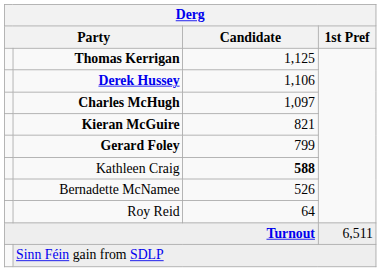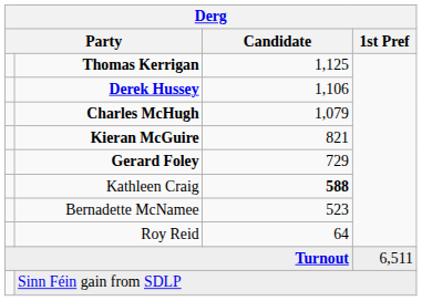 <table class="wikitable">
 <tr>
 <th colspan="4" align="center"><a href='#'>Derg</a></th>
 </tr>
 <tr>
 <th colspan="2" align="center" width=200>Party</th>
 <th width=150>Candidate</th>
 <th width=60>1st Pref</th>
 </tr>
 <tr>
 <td></td>
 <td align="right"><strong>Thomas Kerrigan</strong></td>
 <td align="right">1,125</td>
 </tr>
 <tr>
 <td></td>
 <td align="right"><strong><a href='#'>Derek Hussey</a></strong></td>
 <td align="right">1,106</td>
 </tr>
 <tr>
 <td></td>
 <td align="right"><strong>Charles McHugh</strong></td>
-<td align="right">1,097</td>
+<td align="right">1,079</td>
 </tr>
 <tr>
 <td></td>
 <td align="right"><strong>Kieran McGuire</strong></td>
 <td align="right">821</td>
 </tr>
 <tr>
 <td></td>
 <td align="right"><strong>Gerard Foley</strong></td>
-<td align="right">799</td>
+<td align="right">729</td>
 </tr>
 <tr>
 <td></td>
 <td align="right">Kathleen Craig</td>
 <td align="right"><strong>588</strong></td>
 </tr>
 <tr>
 <td></td>
 <td align="right">Bernadette McNamee</td>
-<td align="right">526</td>
+<td align="right">523</td>
 </tr>
 <tr>
 <td></td>
 <td align="right">Roy Reid</td>
 <td align="right">64</td>
 </tr>
 <tr bgcolor="EEEEEE">
 <td colspan=3 align="right"><strong><a href='#'>Turnout</a></strong></td>
 <td align="right">6,511</td>
 </tr>
 <tr>
 <td bgcolor=></td>
 <td colspan=3 bgcolor="EEEEEE"><a href='#'>Sinn Féin</a> gain from <a href='#'>SDLP</a></td>
 </tr>
 </table>
